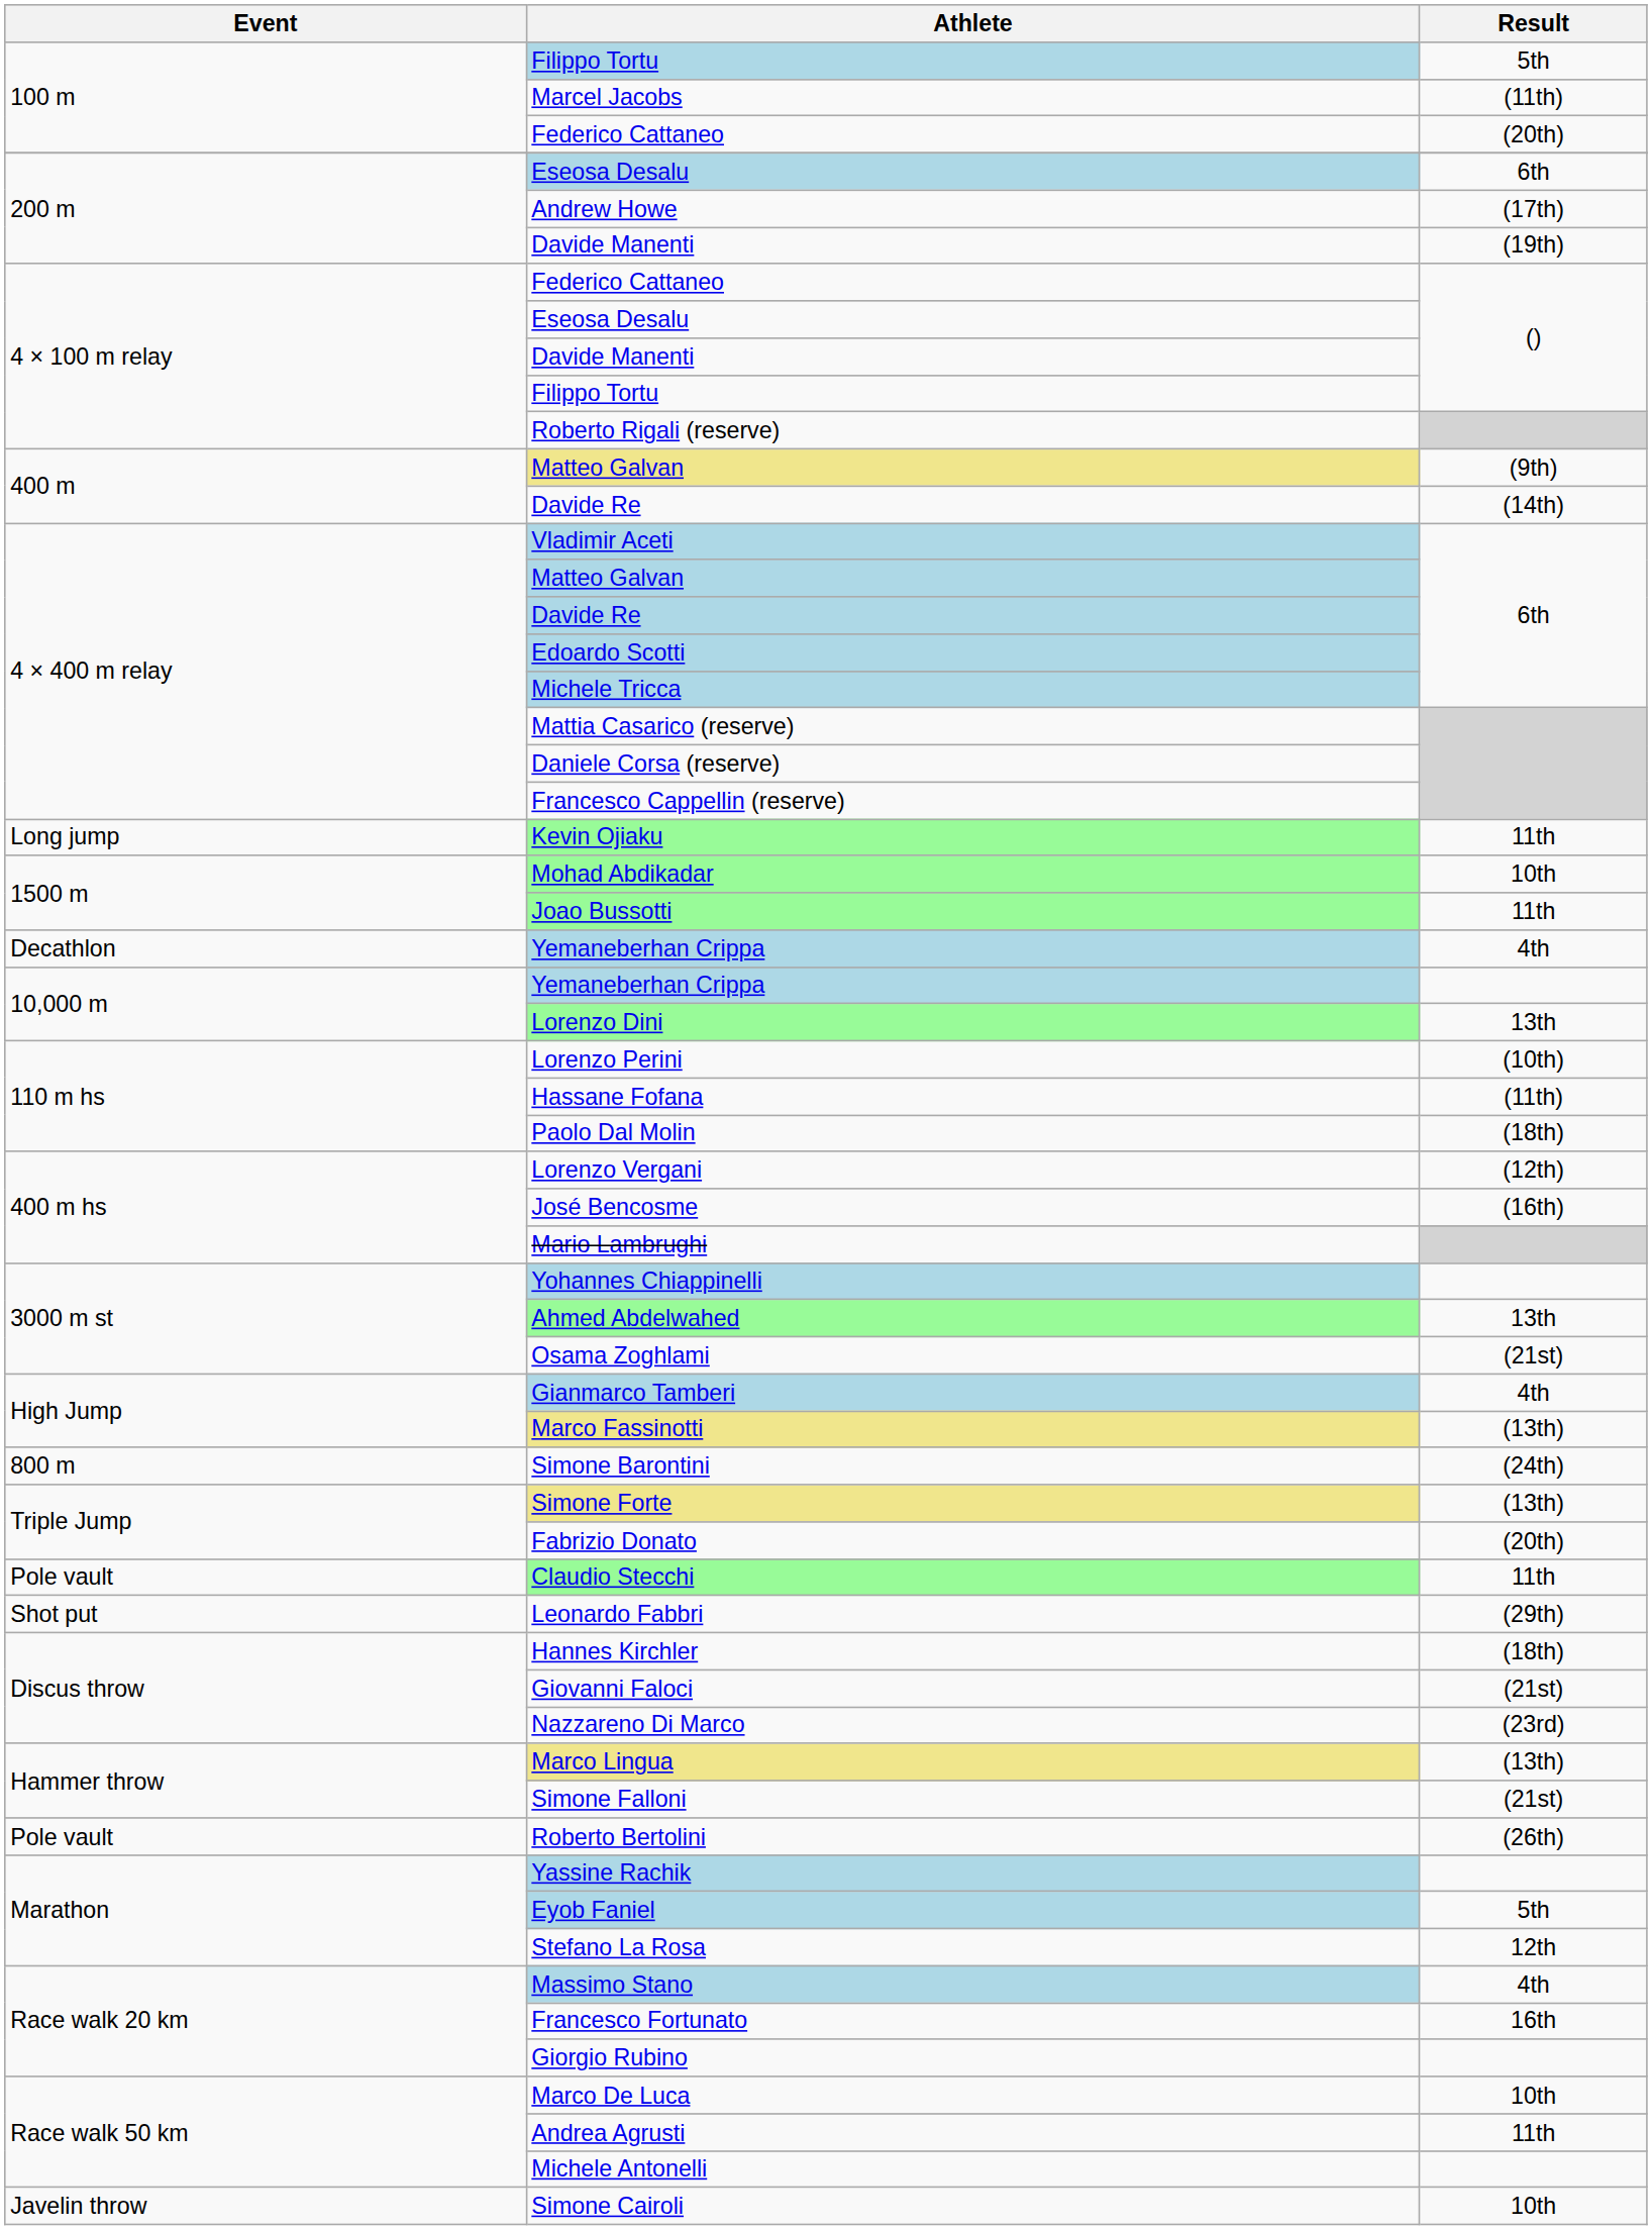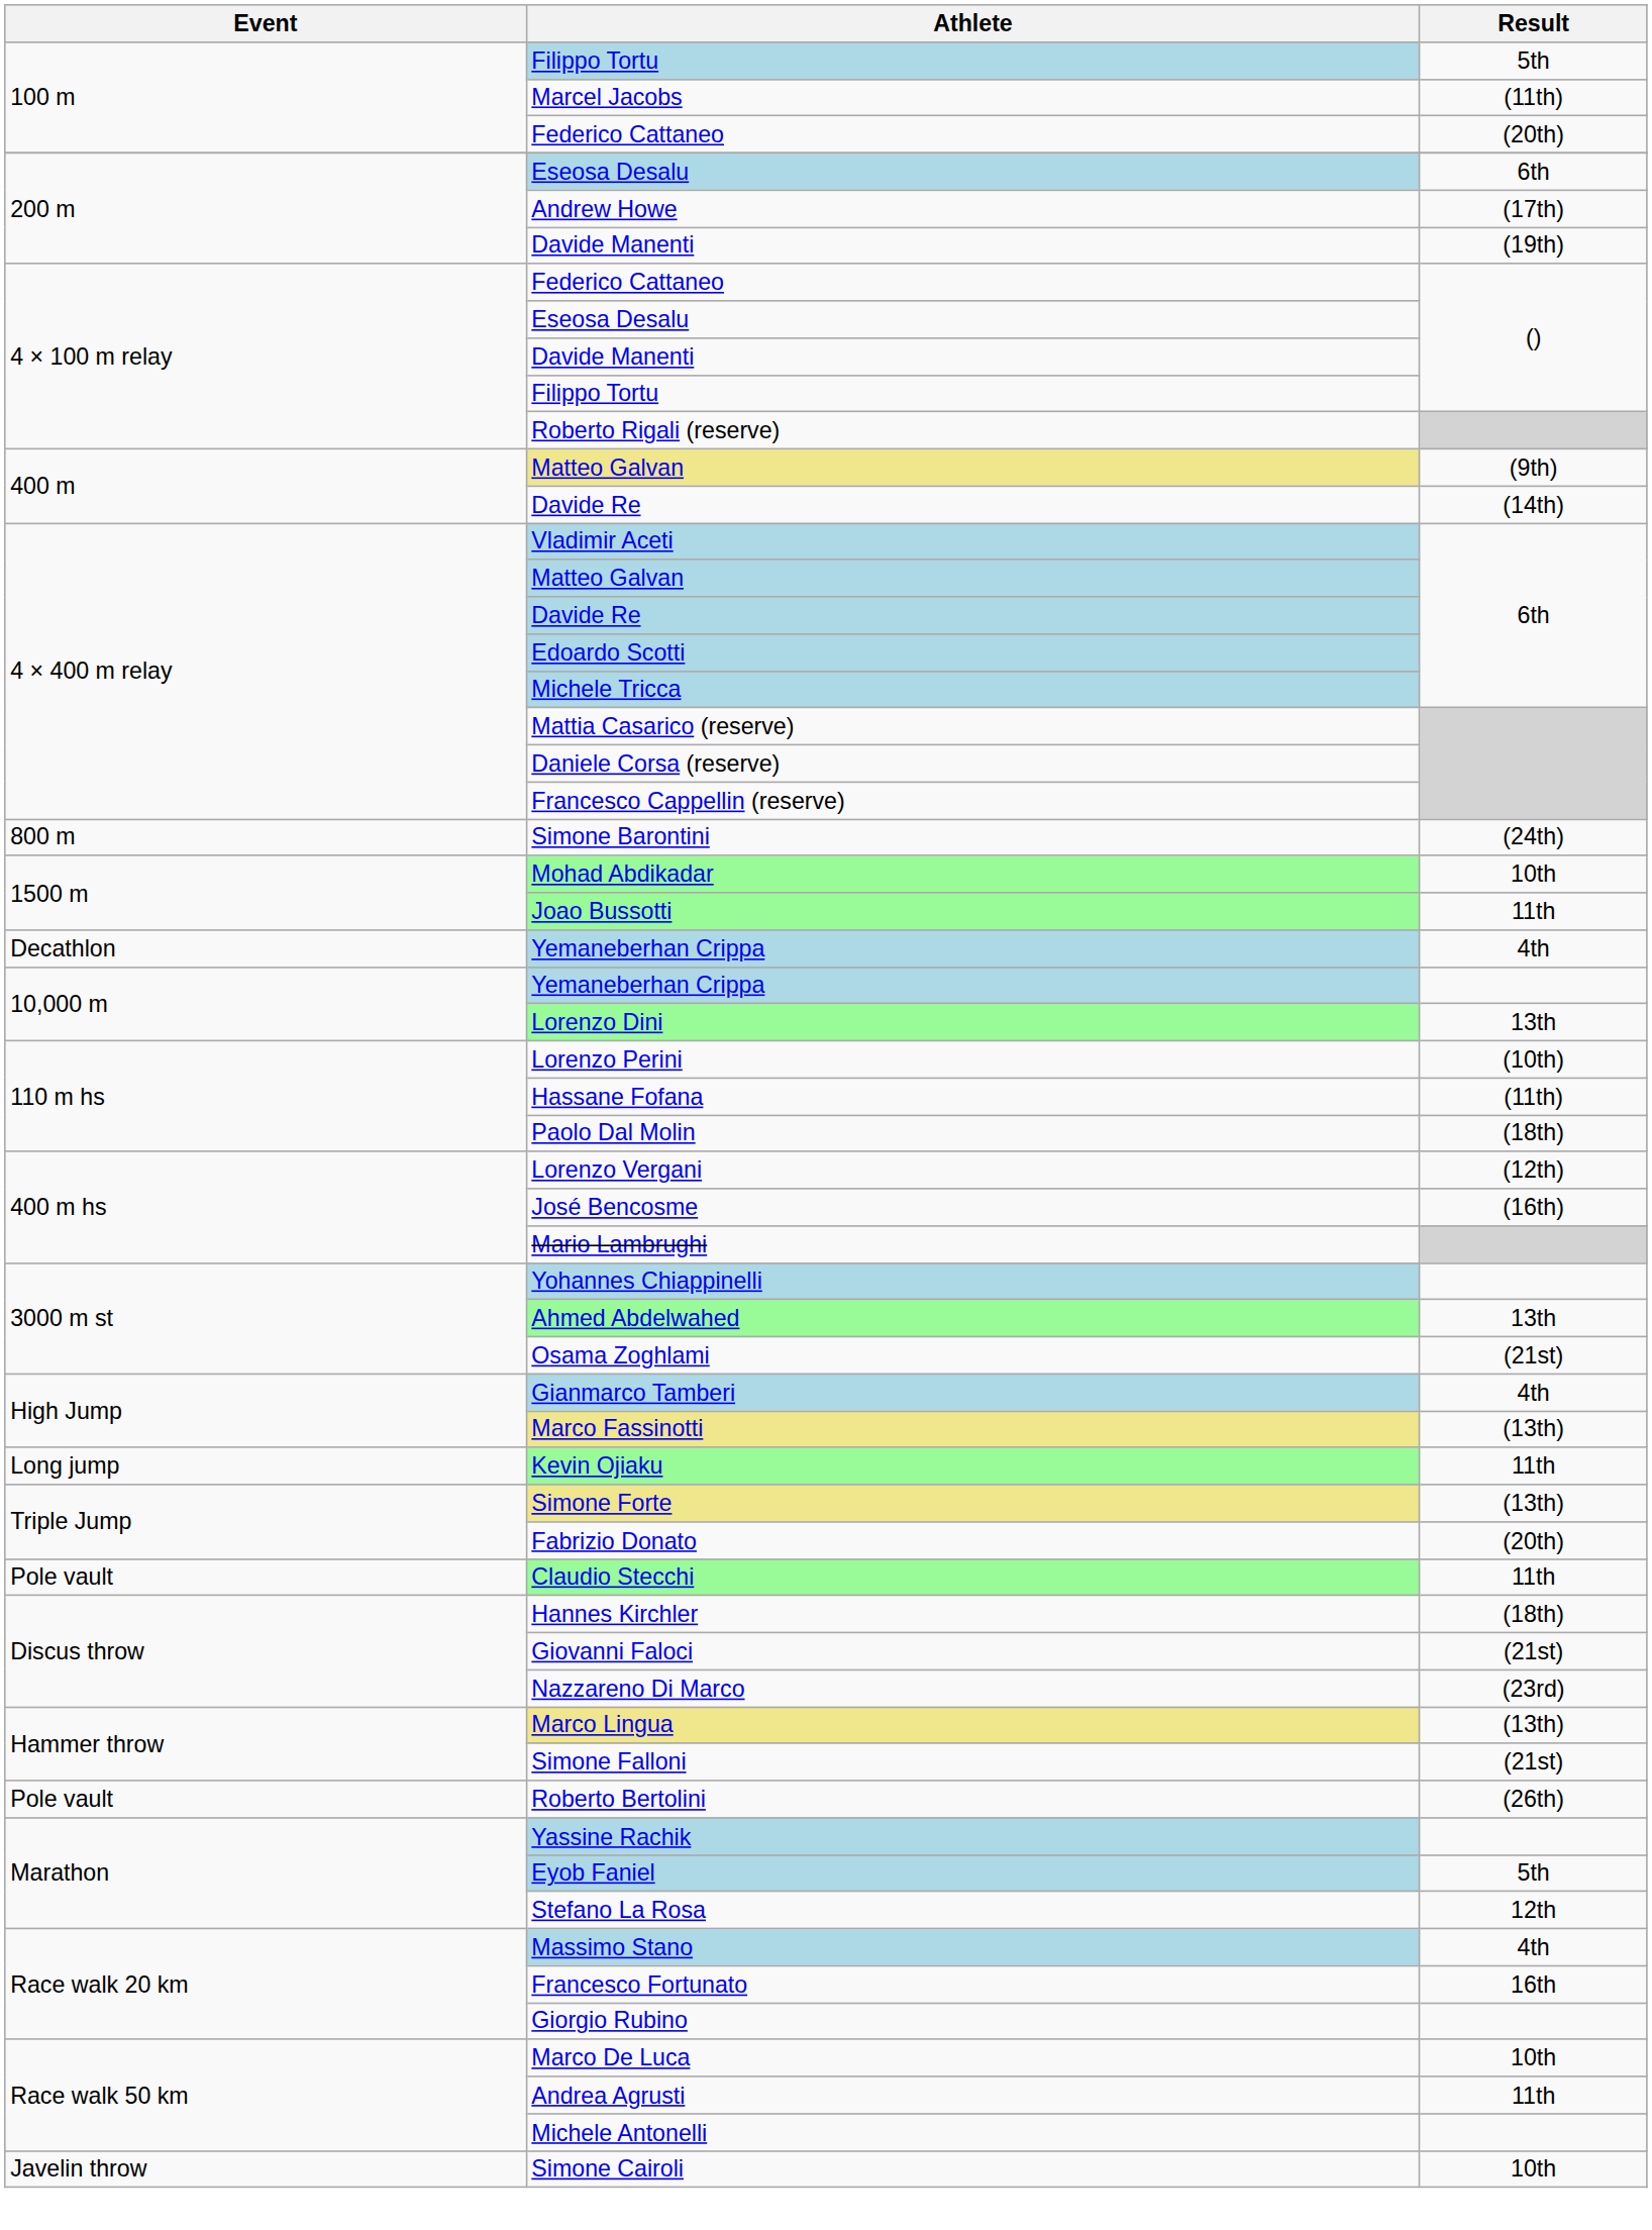 <table class="wikitable sortable" width=80% style="font-size:90%; text-align:left;">
 <tr>
 <th>Event</th>
 <th>Athlete</th>
 <th>Result</th>
 </tr>
 <tr>
 <td rowspan=3>100 m</td>
 <td bgcolor=lightblue><a href='#'>Filippo Tortu</a></td>
 <td align=center>5th</td>
 </tr>
 <tr>
 <td><a href='#'>Marcel Jacobs</a></td>
 <td align=center> (11th)</td>
 </tr>
 <tr>
 <td><a href='#'>Federico Cattaneo</a></td>
 <td align=center> (20th)</td>
 </tr>
 <tr>
 </tr>
 <tr>
 <td rowspan=3>200 m</td>
 <td bgcolor=lightblue><a href='#'>Eseosa Desalu</a></td>
 <td align=center>6th</td>
 </tr>
 <tr>
 <td><a href='#'>Andrew Howe</a></td>
 <td align=center> (17th)</td>
 </tr>
 <tr>
 <td><a href='#'>Davide Manenti</a></td>
 <td align=center> (19th)</td>
 </tr>
 <tr>
 <td rowspan=5>4 × 100 m relay</td>
 <td><a href='#'>Federico Cattaneo</a></td>
 <td align=center rowspan=4> ()</td>
 </tr>
 <tr>
 <td><a href='#'>Eseosa Desalu</a></td>
 </tr>
 <tr>
 <td><a href='#'>Davide Manenti</a></td>
 </tr>
 <tr>
 <td><a href='#'>Filippo Tortu</a></td>
 </tr>
 <tr>
 <td><a href='#'>Roberto Rigali</a> (reserve)</td>
 <td bgcolor=lightgrey></td>
 </tr>
 <tr>
 <td rowspan=2>400 m</td>
 <td bgcolor=khaki><a href='#'>Matteo Galvan</a></td>
 <td align=center> (9th)</td>
 </tr>
 <tr>
 <td><a href='#'>Davide Re</a></td>
 <td align=center> (14th)</td>
 </tr>
 <tr>
 <td rowspan=8>4 × 400 m relay</td>
 <td bgcolor=lightblue><a href='#'>Vladimir Aceti</a></td>
 <td align=center rowspan=5>6th</td>
 </tr>
 <tr>
 <td bgcolor=lightblue><a href='#'>Matteo Galvan</a></td>
 </tr>
 <tr>
 <td bgcolor=lightblue><a href='#'>Davide Re</a></td>
 </tr>
 <tr>
 <td bgcolor=lightblue><a href='#'>Edoardo Scotti</a></td>
 </tr>
 <tr>
 <td bgcolor=lightblue><a href='#'>Michele Tricca</a></td>
 </tr>
 <tr>
 <td><a href='#'>Mattia Casarico</a> (reserve)</td>
 <td rowspan=3 bgcolor=lightgrey></td>
 </tr>
 <tr>
 <td><a href='#'>Daniele Corsa</a> (reserve)</td>
 </tr>
 <tr>
 <td><a href='#'>Francesco Cappellin</a> (reserve)</td>
 </tr>
 <tr>
-<td>Long jump</td>
-<td bgcolor=palegreen><a href='#'>Kevin Ojiaku</a></td>
-<td align=center>11th</td>
+<td>800 m</td>
+<td><a href='#'>Simone Barontini</a></td>
+<td align=center> (24th)</td>
 </tr>
 <tr>
 <td rowspan=2>1500 m</td>
 <td bgcolor=palegreen><a href='#'>Mohad Abdikadar</a></td>
 <td align=center>10th</td>
 </tr>
 <tr>
 <td bgcolor=palegreen><a href='#'>Joao Bussotti</a></td>
 <td align=center>11th</td>
 </tr>
 <tr>
 <td>Decathlon</td>
 <td bgcolor=lightblue><a href='#'>Yemaneberhan Crippa</a></td>
 <td align=center>4th</td>
 </tr>
 <tr>
 <td rowspan=2>10,000 m</td>
 <td bgcolor=lightblue><a href='#'>Yemaneberhan Crippa</a></td>
 <td align=center></td>
 </tr>
 <tr>
 <td bgcolor=palegreen><a href='#'>Lorenzo Dini</a></td>
 <td align=center>13th</td>
 </tr>
 <tr>
 <td rowspan=3>110 m hs</td>
 <td><a href='#'>Lorenzo Perini</a></td>
 <td align=center> (10th)</td>
 </tr>
 <tr>
 <td><a href='#'>Hassane Fofana</a></td>
 <td align=center> (11th)</td>
 </tr>
 <tr>
 <td><a href='#'>Paolo Dal Molin</a></td>
 <td align=center> (18th)</td>
 </tr>
 <tr>
 <td rowspan=3>400 m hs</td>
 <td><a href='#'>Lorenzo Vergani</a></td>
 <td align=center> (12th)</td>
 </tr>
 <tr>
 <td><a href='#'>José Bencosme</a></td>
 <td align=center> (16th)</td>
 </tr>
 <tr>
 <td><del><a href='#'>Mario Lambrughi</a></del></td>
 <td align=center bgcolor=lightgrey></td>
 </tr>
 <tr>
 <td rowspan=3>3000 m st</td>
 <td bgcolor=lightblue><a href='#'>Yohannes Chiappinelli</a></td>
 <td align=center></td>
 </tr>
 <tr>
 <td bgcolor=palegreen><a href='#'>Ahmed Abdelwahed</a></td>
 <td align=center>13th</td>
 </tr>
 <tr>
 <td><a href='#'>Osama Zoghlami</a></td>
 <td align=center> (21st)</td>
 </tr>
 <tr>
 <td rowspan=2>High Jump</td>
 <td bgcolor=lightblue><a href='#'>Gianmarco Tamberi</a></td>
 <td align=center>4th</td>
 </tr>
 <tr>
 <td bgcolor=khaki><a href='#'>Marco Fassinotti</a></td>
 <td align=center> (13th)</td>
 </tr>
 <tr>
-<td>800 m</td>
-<td><a href='#'>Simone Barontini</a></td>
-<td align=center> (24th)</td>
+<td>Long jump</td>
+<td bgcolor=palegreen><a href='#'>Kevin Ojiaku</a></td>
+<td align=center>11th</td>
 </tr>
 <tr>
 <td rowspan=2>Triple Jump</td>
 <td bgcolor=khaki><a href='#'>Simone Forte</a></td>
 <td align=center> (13th)</td>
 </tr>
 <tr>
 <td><a href='#'>Fabrizio Donato</a></td>
 <td align=center> (20th)</td>
 </tr>
 <tr>
 <td>Pole vault</td>
 <td bgcolor=palegreen><a href='#'>Claudio Stecchi</a></td>
 <td align=center>11th</td>
-</tr>
-<tr>
-<td>Shot put</td>
-<td><a href='#'>Leonardo Fabbri</a></td>
-<td align=center> (29th)</td>
 </tr>
 <tr>
 <td rowspan=3>Discus throw</td>
 <td><a href='#'>Hannes Kirchler</a></td>
 <td align=center> (18th)</td>
 </tr>
 <tr>
 <td><a href='#'>Giovanni Faloci</a></td>
 <td align=center> (21st)</td>
 </tr>
 <tr>
 <td><a href='#'>Nazzareno Di Marco</a></td>
 <td align=center> (23rd)</td>
 </tr>
 <tr>
 <td rowspan=2>Hammer throw</td>
 <td bgcolor=khaki><a href='#'>Marco Lingua</a></td>
 <td align=center> (13th)</td>
 </tr>
 <tr>
 <td><a href='#'>Simone Falloni</a></td>
 <td align=center> (21st)</td>
 </tr>
 <tr>
 <td>Pole vault</td>
 <td><a href='#'>Roberto Bertolini</a></td>
 <td align=center> (26th)</td>
 </tr>
 <tr>
 <td rowspan=3>Marathon</td>
 <td bgcolor=lightblue><a href='#'>Yassine Rachik</a></td>
 <td align=center></td>
 </tr>
 <tr>
 <td bgcolor=lightblue><a href='#'>Eyob Faniel</a></td>
 <td align=center>5th</td>
 </tr>
 <tr>
 <td><a href='#'>Stefano La Rosa</a></td>
 <td align=center>12th</td>
 </tr>
 <tr>
 <td rowspan=3>Race walk 20 km</td>
 <td bgcolor=lightblue><a href='#'>Massimo Stano</a></td>
 <td align=center>4th</td>
 </tr>
 <tr>
 <td><a href='#'>Francesco Fortunato</a></td>
 <td align=center>16th</td>
 </tr>
 <tr>
 <td><a href='#'>Giorgio Rubino</a></td>
 <td align=center></td>
 </tr>
 <tr>
 <td rowspan=3>Race walk 50 km</td>
 <td><a href='#'>Marco De Luca</a></td>
 <td align=center>10th</td>
 </tr>
 <tr>
 <td><a href='#'>Andrea Agrusti</a></td>
 <td align=center>11th</td>
 </tr>
 <tr>
 <td><a href='#'>Michele Antonelli</a></td>
 <td align=center></td>
 </tr>
 <tr>
 <td>Javelin throw</td>
 <td><a href='#'>Simone Cairoli</a></td>
 <td align=center>10th</td>
 </tr>
 </table>
